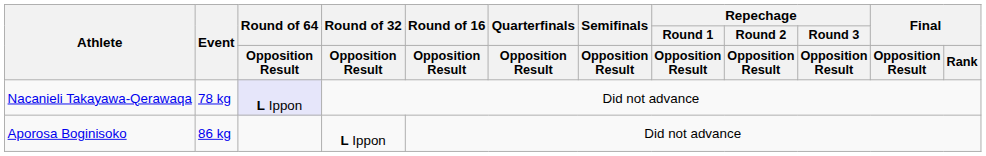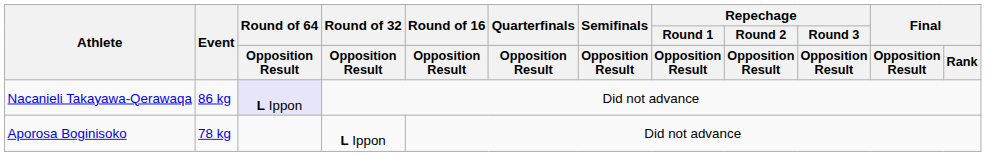 <table class="wikitable" style="font-size:90%">
 <tr>
 <th rowspan="3">Athlete</th>
 <th rowspan="3">Event</th>
 <th rowspan="2">Round of 64</th>
 <th rowspan="2">Round of 32</th>
 <th rowspan="2">Round of 16</th>
 <th rowspan="2">Quarterfinals</th>
 <th rowspan="2">Semifinals</th>
 <th colspan=3>Repechage</th>
 <th rowspan="2" colspan=2>Final</th>
 </tr>
 <tr style="font-size:95%">
 <th>Round 1</th>
 <th>Round 2</th>
 <th>Round 3</th>
 </tr>
 <tr style="font-size:95%">
 <th>Opposition<br>Result</th>
 <th>Opposition<br>Result</th>
 <th>Opposition<br>Result</th>
 <th>Opposition<br>Result</th>
 <th>Opposition<br>Result</th>
 <th>Opposition<br>Result</th>
 <th>Opposition<br>Result</th>
 <th>Opposition<br>Result</th>
 <th>Opposition<br>Result</th>
 <th>Rank</th>
 </tr>
 <tr align=center>
 <td align=left><a href='#'>Nacanieli Takayawa-Qerawaqa</a></td>
-<td align=left><a href='#'>78 kg</a></td>
+<td align=left><a href='#'>86 kg</a></td>
 <td style="background: lavender;"><br><strong>L</strong> Ippon</td>
 <td colspan=9>Did not advance</td>
 </tr>
 <tr align=center>
 <td align=left><a href='#'>Aporosa Boginisoko</a></td>
-<td align=left><a href='#'>86 kg</a></td>
+<td align=left><a href='#'>78 kg</a></td>
 <td></td>
 <td><br><strong>L</strong> Ippon</td>
 <td colspan=8>Did not advance</td>
 </tr>
 </table>
